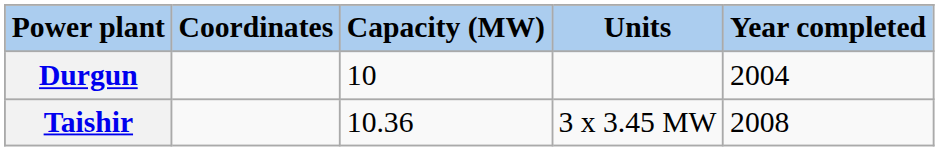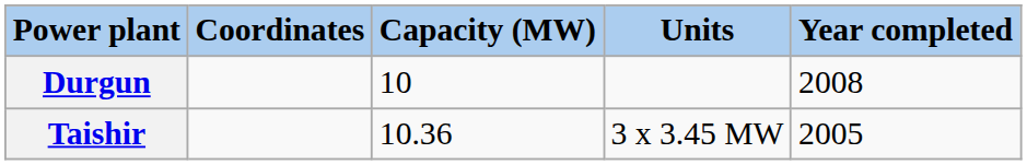 <table class="wikitable sortable">
 <tr>
 <th style="background-color:#ABCDEF;">Power plant</th>
 <th style="background-color:#ABCDEF;">Coordinates</th>
 <th style="background-color:#ABCDEF;">Capacity (MW)</th>
 <th style="background-color:#ABCDEF;">Units</th>
 <th style="background-color:#ABCDEF;">Year completed</th>
 </tr>
 <tr>
 <th><a href='#'>Durgun</a></th>
 <td></td>
 <td>10</td>
 <td></td>
-<td>2004</td>
+<td>2008</td>
 </tr>
 <tr>
 <th><a href='#'>Taishir</a></th>
 <td></td>
 <td>10.36</td>
 <td>3 x 3.45 MW</td>
-<td>2008</td>
+<td>2005</td>
 </tr>
 </table>
